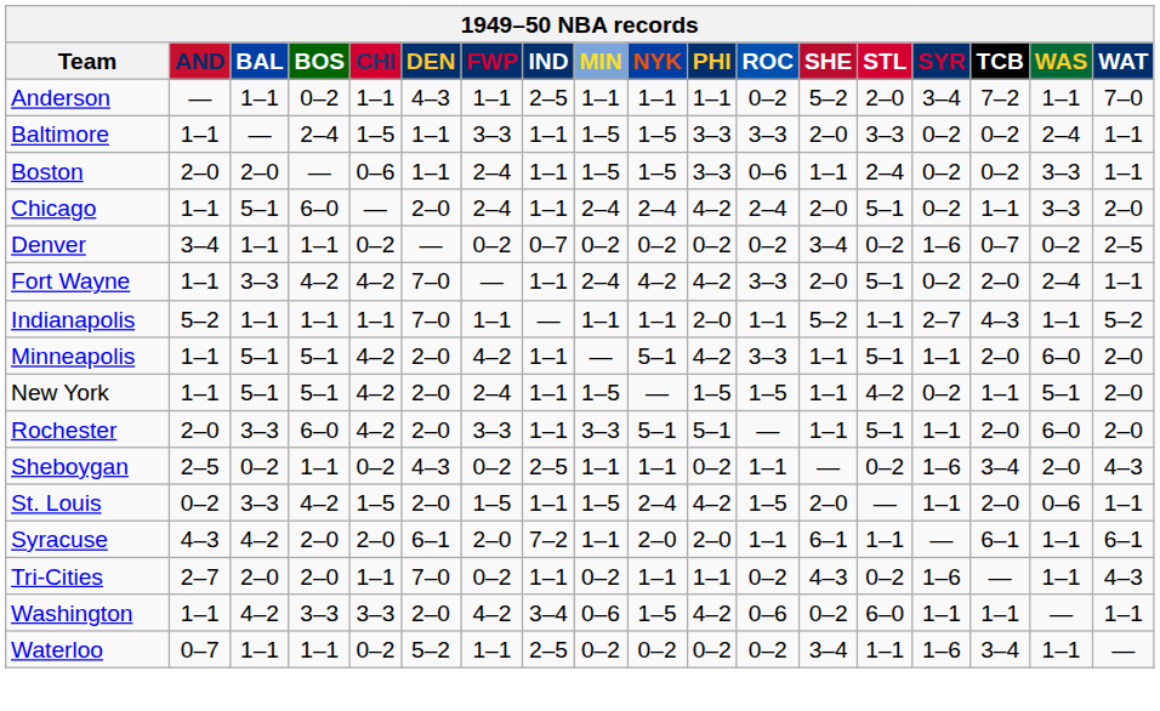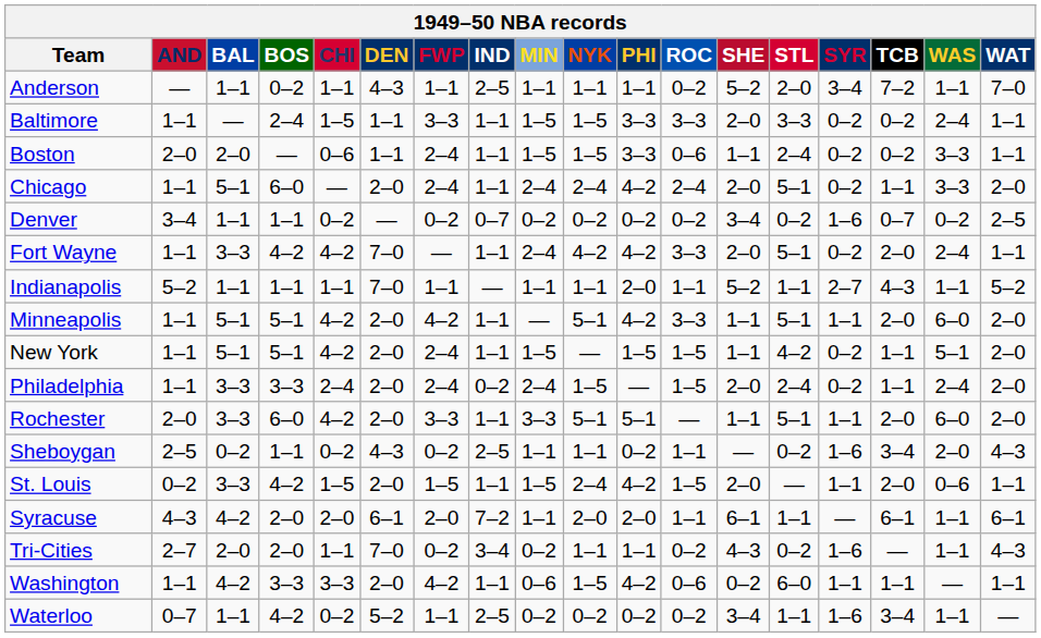 <table class="wikitable" style="font-size:95%; text-align:center">
 <tr>
 <th colspan=18>1949–50 NBA records</th>
 </tr>
 <tr>
 <th width=100>Team</th>
 <th style="background:#C90F2E;color:#012D6A;width=35">AND</th>
 <th style="background:#003EA4;color:#FFFFFF;width=35">BAL</th>
 <th style="background:#006400;color:#FFFFFF;width=35">BOS</th>
 <th style="background:#D50032;color:#22356A;width=35">CHI</th>
 <th style="background:#012F6B;color:#FEC72E;width=35">DEN</th>
 <th style="background:#012F6B;color:#D40032;width=35">FWP</th>
 <th style="background:#012F6B;color:#FFFFFF;width=35">IND</th>
 <th style="background:#7BA4DB;color:#FBE122;width=35">MIN</th>
 <th style="background:#003EA4;color:#E85109;width=35">NYK</th>
 <th style="background:#002F6C;color:#FFC72C;width=35">PHI</th>
 <th style="background:#0050B0;color:#FFFFFF;width=35">ROC</th>
 <th style="background:#BA0C2F;color:#FFFFFF;width=35">SHE</th>
 <th style="background:#D40032;color:#FFFFFF;width=35">STL</th>
 <th style="background:#012F6B;color:#D50033;width=35">SYR</th>
 <th style="background:#000000;color:#FFFFFF;width=35">TCB</th>
 <th style="background:#046B38;color:#FECD2A;width=35">WAS</th>
 <th style="background:#012F6B;color:#FFFFFF;width=35">WAT</th>
 </tr>
 <tr>
 <td style="text-align:left;"><a href='#'>Anderson</a></td>
 <td>—</td>
 <td>1–1</td>
 <td>0–2</td>
 <td>1–1</td>
 <td>4–3</td>
 <td>1–1</td>
 <td>2–5</td>
 <td>1–1</td>
 <td>1–1</td>
 <td>1–1</td>
 <td>0–2</td>
 <td>5–2</td>
 <td>2–0</td>
 <td>3–4</td>
 <td>7–2</td>
 <td>1–1</td>
 <td>7–0</td>
 </tr>
 <tr>
 <td style="text-align:left;"><a href='#'>Baltimore</a></td>
 <td>1–1</td>
 <td>—</td>
 <td>2–4</td>
 <td>1–5</td>
 <td>1–1</td>
 <td>3–3</td>
 <td>1–1</td>
 <td>1–5</td>
 <td>1–5</td>
 <td>3–3</td>
 <td>3–3</td>
 <td>2–0</td>
 <td>3–3</td>
 <td>0–2</td>
 <td>0–2</td>
 <td>2–4</td>
 <td>1–1</td>
 </tr>
 <tr>
 <td style="text-align:left;"><a href='#'>Boston</a></td>
 <td>2–0</td>
 <td>2–0</td>
 <td>—</td>
 <td>0–6</td>
 <td>1–1</td>
 <td>2–4</td>
 <td>1–1</td>
 <td>1–5</td>
 <td>1–5</td>
 <td>3–3</td>
 <td>0–6</td>
 <td>1–1</td>
 <td>2–4</td>
 <td>0–2</td>
 <td>0–2</td>
 <td>3–3</td>
 <td>1–1</td>
 </tr>
 <tr>
 <td style="text-align:left;"><a href='#'>Chicago</a></td>
 <td>1–1</td>
 <td>5–1</td>
 <td>6–0</td>
 <td>—</td>
 <td>2–0</td>
 <td>2–4</td>
 <td>1–1</td>
 <td>2–4</td>
 <td>2–4</td>
 <td>4–2</td>
 <td>2–4</td>
 <td>2–0</td>
 <td>5–1</td>
 <td>0–2</td>
 <td>1–1</td>
 <td>3–3</td>
 <td>2–0</td>
 </tr>
 <tr>
 <td style="text-align:left;"><a href='#'>Denver</a></td>
 <td>3–4</td>
 <td>1–1</td>
 <td>1–1</td>
 <td>0–2</td>
 <td>—</td>
 <td>0–2</td>
 <td>0–7</td>
 <td>0–2</td>
 <td>0–2</td>
 <td>0–2</td>
 <td>0–2</td>
 <td>3–4</td>
 <td>0–2</td>
 <td>1–6</td>
 <td>0–7</td>
 <td>0–2</td>
 <td>2–5</td>
 </tr>
 <tr>
 <td style="text-align:left;"><a href='#'>Fort Wayne</a></td>
 <td>1–1</td>
 <td>3–3</td>
 <td>4–2</td>
 <td>4–2</td>
 <td>7–0</td>
 <td>—</td>
 <td>1–1</td>
 <td>2–4</td>
 <td>4–2</td>
 <td>4–2</td>
 <td>3–3</td>
 <td>2–0</td>
 <td>5–1</td>
 <td>0–2</td>
 <td>2–0</td>
 <td>2–4</td>
 <td>1–1</td>
 </tr>
 <tr>
 <td style="text-align:left;"><a href='#'>Indianapolis</a></td>
 <td>5–2</td>
 <td>1–1</td>
 <td>1–1</td>
 <td>1–1</td>
 <td>7–0</td>
 <td>1–1</td>
 <td>—</td>
 <td>1–1</td>
 <td>1–1</td>
 <td>2–0</td>
 <td>1–1</td>
 <td>5–2</td>
 <td>1–1</td>
 <td>2–7</td>
 <td>4–3</td>
 <td>1–1</td>
 <td>5–2</td>
 </tr>
 <tr>
 <td style="text-align:left;"><a href='#'>Minneapolis</a></td>
 <td>1–1</td>
 <td>5–1</td>
 <td>5–1</td>
 <td>4–2</td>
 <td>2–0</td>
 <td>4–2</td>
 <td>1–1</td>
 <td>—</td>
 <td>5–1</td>
 <td>4–2</td>
 <td>3–3</td>
 <td>1–1</td>
 <td>5–1</td>
 <td>1–1</td>
 <td>2–0</td>
 <td>6–0</td>
 <td>2–0</td>
 </tr>
 <tr>
 <td style="text-align:left;">New York</td>
 <td>1–1</td>
 <td>5–1</td>
 <td>5–1</td>
 <td>4–2</td>
 <td>2–0</td>
 <td>2–4</td>
 <td>1–1</td>
 <td>1–5</td>
 <td>—</td>
 <td>1–5</td>
 <td>1–5</td>
 <td>1–1</td>
 <td>4–2</td>
 <td>0–2</td>
 <td>1–1</td>
 <td>5–1</td>
 <td>2–0</td>
 </tr>
 <tr>
+<td style="text-align:left;"><a href='#'>Philadelphia</a></td>
+<td>1–1</td>
+<td>3–3</td>
+<td>3–3</td>
+<td>2–4</td>
+<td>2–0</td>
+<td>2–4</td>
+<td>0–2</td>
+<td>2–4</td>
+<td>1–5</td>
+<td>—</td>
+<td>1–5</td>
+<td>2–0</td>
+<td>2–4</td>
+<td>0–2</td>
+<td>1–1</td>
+<td>2–4</td>
+<td>2–0</td>
+</tr>
+<tr>
 <td style="text-align:left;"><a href='#'>Rochester</a></td>
 <td>2–0</td>
 <td>3–3</td>
 <td>6–0</td>
 <td>4–2</td>
 <td>2–0</td>
 <td>3–3</td>
 <td>1–1</td>
 <td>3–3</td>
 <td>5–1</td>
 <td>5–1</td>
 <td>—</td>
 <td>1–1</td>
 <td>5–1</td>
 <td>1–1</td>
 <td>2–0</td>
 <td>6–0</td>
 <td>2–0</td>
 </tr>
 <tr>
 <td style="text-align:left;"><a href='#'>Sheboygan</a></td>
 <td>2–5</td>
 <td>0–2</td>
 <td>1–1</td>
 <td>0–2</td>
 <td>4–3</td>
 <td>0–2</td>
 <td>2–5</td>
 <td>1–1</td>
 <td>1–1</td>
 <td>0–2</td>
 <td>1–1</td>
 <td>—</td>
 <td>0–2</td>
 <td>1–6</td>
 <td>3–4</td>
 <td>2–0</td>
 <td>4–3</td>
 </tr>
 <tr>
 <td style="text-align:left;"><a href='#'>St. Louis</a></td>
 <td>0–2</td>
 <td>3–3</td>
 <td>4–2</td>
 <td>1–5</td>
 <td>2–0</td>
 <td>1–5</td>
 <td>1–1</td>
 <td>1–5</td>
 <td>2–4</td>
 <td>4–2</td>
 <td>1–5</td>
 <td>2–0</td>
 <td>—</td>
 <td>1–1</td>
 <td>2–0</td>
 <td>0–6</td>
 <td>1–1</td>
 </tr>
 <tr>
 <td style="text-align:left;"><a href='#'>Syracuse</a></td>
 <td>4–3</td>
 <td>4–2</td>
 <td>2–0</td>
 <td>2–0</td>
 <td>6–1</td>
 <td>2–0</td>
 <td>7–2</td>
 <td>1–1</td>
 <td>2–0</td>
 <td>2–0</td>
 <td>1–1</td>
 <td>6–1</td>
 <td>1–1</td>
 <td>—</td>
 <td>6–1</td>
 <td>1–1</td>
 <td>6–1</td>
 </tr>
 <tr>
 <td style="text-align:left;"><a href='#'>Tri-Cities</a></td>
 <td>2–7</td>
 <td>2–0</td>
 <td>2–0</td>
 <td>1–1</td>
 <td>7–0</td>
 <td>0–2</td>
-<td>1–1</td>
+<td>3–4</td>
 <td>0–2</td>
 <td>1–1</td>
 <td>1–1</td>
 <td>0–2</td>
 <td>4–3</td>
 <td>0–2</td>
 <td>1–6</td>
 <td>—</td>
 <td>1–1</td>
 <td>4–3</td>
 </tr>
 <tr>
 <td style="text-align:left;"><a href='#'>Washington</a></td>
 <td>1–1</td>
 <td>4–2</td>
 <td>3–3</td>
 <td>3–3</td>
 <td>2–0</td>
 <td>4–2</td>
-<td>3–4</td>
+<td>1–1</td>
 <td>0–6</td>
 <td>1–5</td>
 <td>4–2</td>
 <td>0–6</td>
 <td>0–2</td>
 <td>6–0</td>
 <td>1–1</td>
 <td>1–1</td>
 <td>—</td>
 <td>1–1</td>
 </tr>
 <tr>
 <td style="text-align:left;"><a href='#'>Waterloo</a></td>
 <td>0–7</td>
 <td>1–1</td>
-<td>1–1</td>
+<td>4–2</td>
 <td>0–2</td>
 <td>5–2</td>
 <td>1–1</td>
 <td>2–5</td>
 <td>0–2</td>
 <td>0–2</td>
 <td>0–2</td>
 <td>0–2</td>
 <td>3–4</td>
 <td>1–1</td>
 <td>1–6</td>
 <td>3–4</td>
 <td>1–1</td>
 <td>—</td>
 </tr>
 </table>
